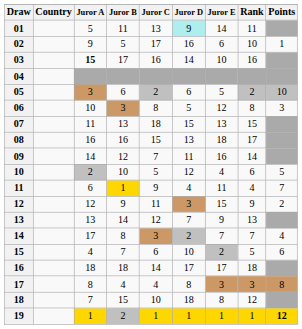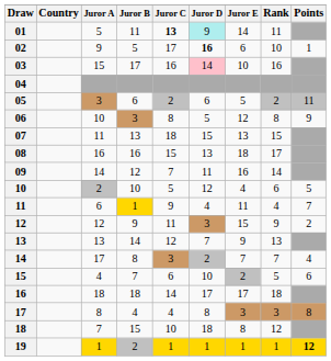 <table class="sortable wikitable collapsible plainrowheaders" style="text-align:center;">
 <tr>
 </tr>
 <tr>
 <th scope="col">Draw</th>
 <th scope="col">Country</th>
 <th scope="col"><small>Juror A</small></th>
 <th scope="col"><small>Juror B</small></th>
 <th scope="col"><small>Juror C</small></th>
 <th scope="col"><small>Juror D</small></th>
 <th scope="col"><small>Juror E</small></th>
 <th scope="col">Rank</th>
 <th scope="col">Points</th>
 </tr>
 <tr>
 <th scope="row" style="text-align:center;">01</th>
 <td style="text-align:left;"></td>
 <td>5</td>
 <td>11</td>
-<td>13</td>
+<td><strong>13</strong></td>
 <td style="background: paleturquoise;">9</td>
 <td>14</td>
 <td>11</td>
 <td style="background:#AAAAAA;"></td>
 </tr>
 <tr>
 <th scope="row" style="text-align:center;">02</th>
 <td style="text-align:left;"></td>
 <td>9</td>
 <td>5</td>
 <td>17</td>
-<td>16</td>
+<td><strong>16</strong></td>
 <td>6</td>
 <td>10</td>
 <td>1</td>
 </tr>
 <tr>
 <th scope="row" style="text-align:center;">03</th>
 <td style="text-align:left;"></td>
-<td><strong>15</strong></td>
+<td>15</td>
 <td>17</td>
 <td>16</td>
-<td>14</td>
+<td style="background: pink;">14</td>
 <td>10</td>
 <td>16</td>
 <td style="background:#AAAAAA;"></td>
 </tr>
 <tr class="sortbottom">
 <th scope="row" style="text-align:center;">04</th>
 <td style="text-align:left;"></td>
 <td style="background:#AAAAAA;"></td>
 <td style="background:#AAAAAA;"></td>
 <td style="background:#AAAAAA;"></td>
 <td style="background:#AAAAAA;"></td>
 <td style="background:#AAAAAA;"></td>
 <td style="background:#AAAAAA;"></td>
 <td style="background:#AAAAAA;"></td>
 </tr>
 <tr>
 <th scope="row" style="text-align:center;">05</th>
 <td style="text-align:left;"></td>
 <td style="background:#CC9966;">3</td>
 <td>6</td>
 <td style="background:silver;">2</td>
 <td>6</td>
 <td>5</td>
 <td style="background:silver;">2</td>
-<td style="background:silver;">10</td>
+<td style="background:silver;">11</td>
 </tr>
 <tr>
 <th scope="row" style="text-align:center;">06</th>
 <td style="text-align:left;"></td>
 <td>10</td>
 <td style="background:#CC9966;">3</td>
 <td>8</td>
 <td>5</td>
 <td>12</td>
 <td>8</td>
-<td>3</td>
+<td>9</td>
 </tr>
 <tr>
 <th scope="row" style="text-align:center;">07</th>
 <td style="text-align:left;"></td>
 <td>11</td>
 <td>13</td>
 <td>18</td>
 <td>15</td>
 <td>13</td>
 <td>15</td>
 <td style="background:#AAAAAA;"></td>
 </tr>
 <tr>
 <th scope="row" style="text-align:center;">08</th>
 <td style="text-align:left;"></td>
 <td>16</td>
 <td>16</td>
 <td>15</td>
 <td>13</td>
 <td>18</td>
 <td>17</td>
 <td style="background:#AAAAAA;"></td>
 </tr>
 <tr>
 <th scope="row" style="text-align:center;">09</th>
 <td style="text-align:left;"></td>
 <td>14</td>
 <td>12</td>
 <td>7</td>
 <td>11</td>
 <td>16</td>
 <td>14</td>
 <td style="background:#AAAAAA;"></td>
 </tr>
 <tr>
 <th scope="row" style="text-align:center;">10</th>
 <td style="text-align:left;"></td>
 <td style="background:silver;">2</td>
 <td>10</td>
 <td>5</td>
 <td>12</td>
 <td>4</td>
 <td>6</td>
 <td>5</td>
 </tr>
 <tr>
 <th scope="row" style="text-align:center;">11</th>
 <td style="text-align:left;"></td>
 <td>6</td>
 <td style="background:gold;">1</td>
 <td>9</td>
 <td>4</td>
 <td>11</td>
 <td>4</td>
 <td>7</td>
 </tr>
 <tr>
 <th scope="row" style="text-align:center;">12</th>
 <td style="text-align:left;"></td>
 <td>12</td>
 <td>9</td>
 <td>11</td>
 <td style="background:#CC9966;">3</td>
 <td>15</td>
 <td>9</td>
 <td>2</td>
 </tr>
 <tr>
 <th scope="row" style="text-align:center;">13</th>
 <td style="text-align:left;"></td>
 <td>13</td>
 <td>14</td>
 <td>12</td>
 <td>7</td>
 <td>9</td>
 <td>13</td>
 <td style="background:#AAAAAA;"></td>
 </tr>
 <tr>
 <th scope="row" style="text-align:center;">14</th>
 <td style="text-align:left;"></td>
 <td>17</td>
 <td>8</td>
 <td style="background:#CC9966;">3</td>
 <td style="background:silver;">2</td>
 <td>7</td>
 <td>7</td>
 <td>4</td>
 </tr>
 <tr>
 <th scope="row" style="text-align:center;">15</th>
 <td style="text-align:left;"></td>
 <td>4</td>
 <td>7</td>
 <td>6</td>
 <td>10</td>
 <td style="background:silver;">2</td>
 <td>5</td>
 <td>6</td>
 </tr>
 <tr>
 <th scope="row" style="text-align:center;">16</th>
 <td style="text-align:left;"></td>
 <td>18</td>
 <td>18</td>
 <td>14</td>
 <td>17</td>
 <td>17</td>
 <td>18</td>
 <td style="background:#AAAAAA;"></td>
 </tr>
 <tr>
 <th scope="row" style="text-align:center;">17</th>
 <td style="text-align:left;"></td>
 <td>8</td>
 <td>4</td>
 <td>4</td>
 <td>8</td>
 <td style="background:#CC9966;">3</td>
 <td style="background:#CC9966;">3</td>
 <td style="background:#CC9966;">8</td>
 </tr>
 <tr>
 <th scope="row" style="text-align:center;">18</th>
 <td style="text-align:left;"></td>
 <td>7</td>
 <td>15</td>
 <td>10</td>
 <td>18</td>
 <td>8</td>
 <td>12</td>
 <td style="background:#AAAAAA;"></td>
 </tr>
 <tr>
 <th scope="row" style="text-align:center;">19</th>
 <td style="text-align:left;"></td>
 <td style="background:gold;">1</td>
 <td style="background:silver;">2</td>
 <td style="background:gold;">1</td>
 <td style="background:gold;">1</td>
 <td style="background:gold;">1</td>
 <td style="background:gold;">1</td>
 <td style="background:gold;"><strong>12</strong></td>
 </tr>
 </table>
